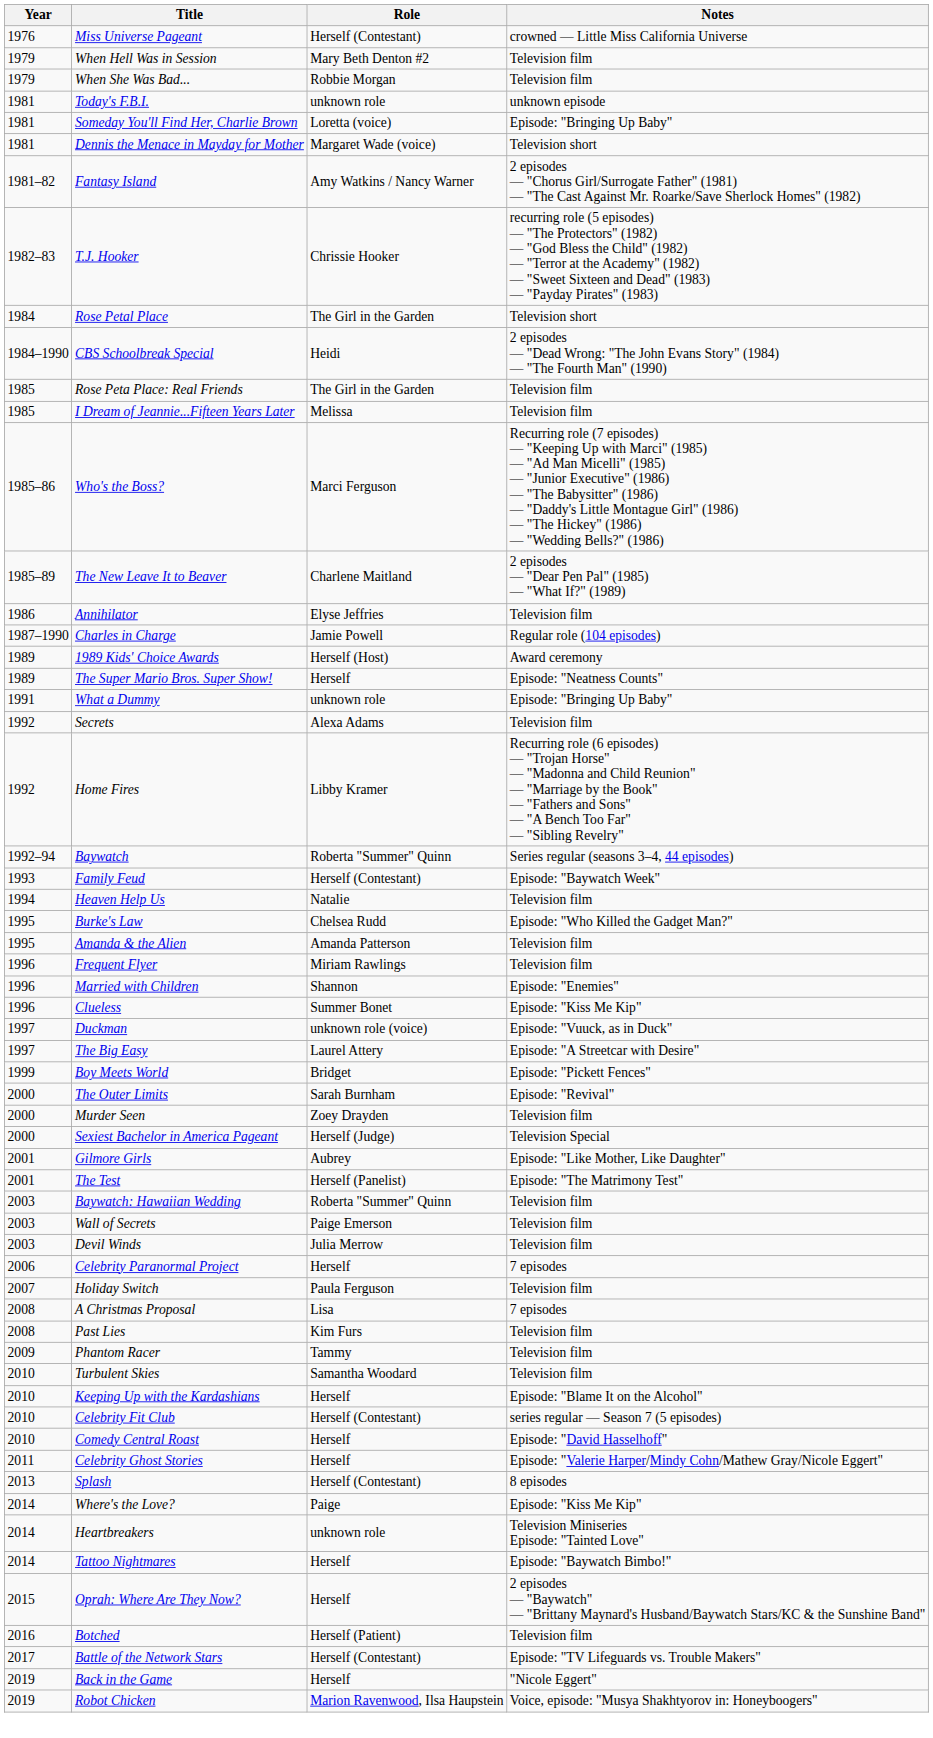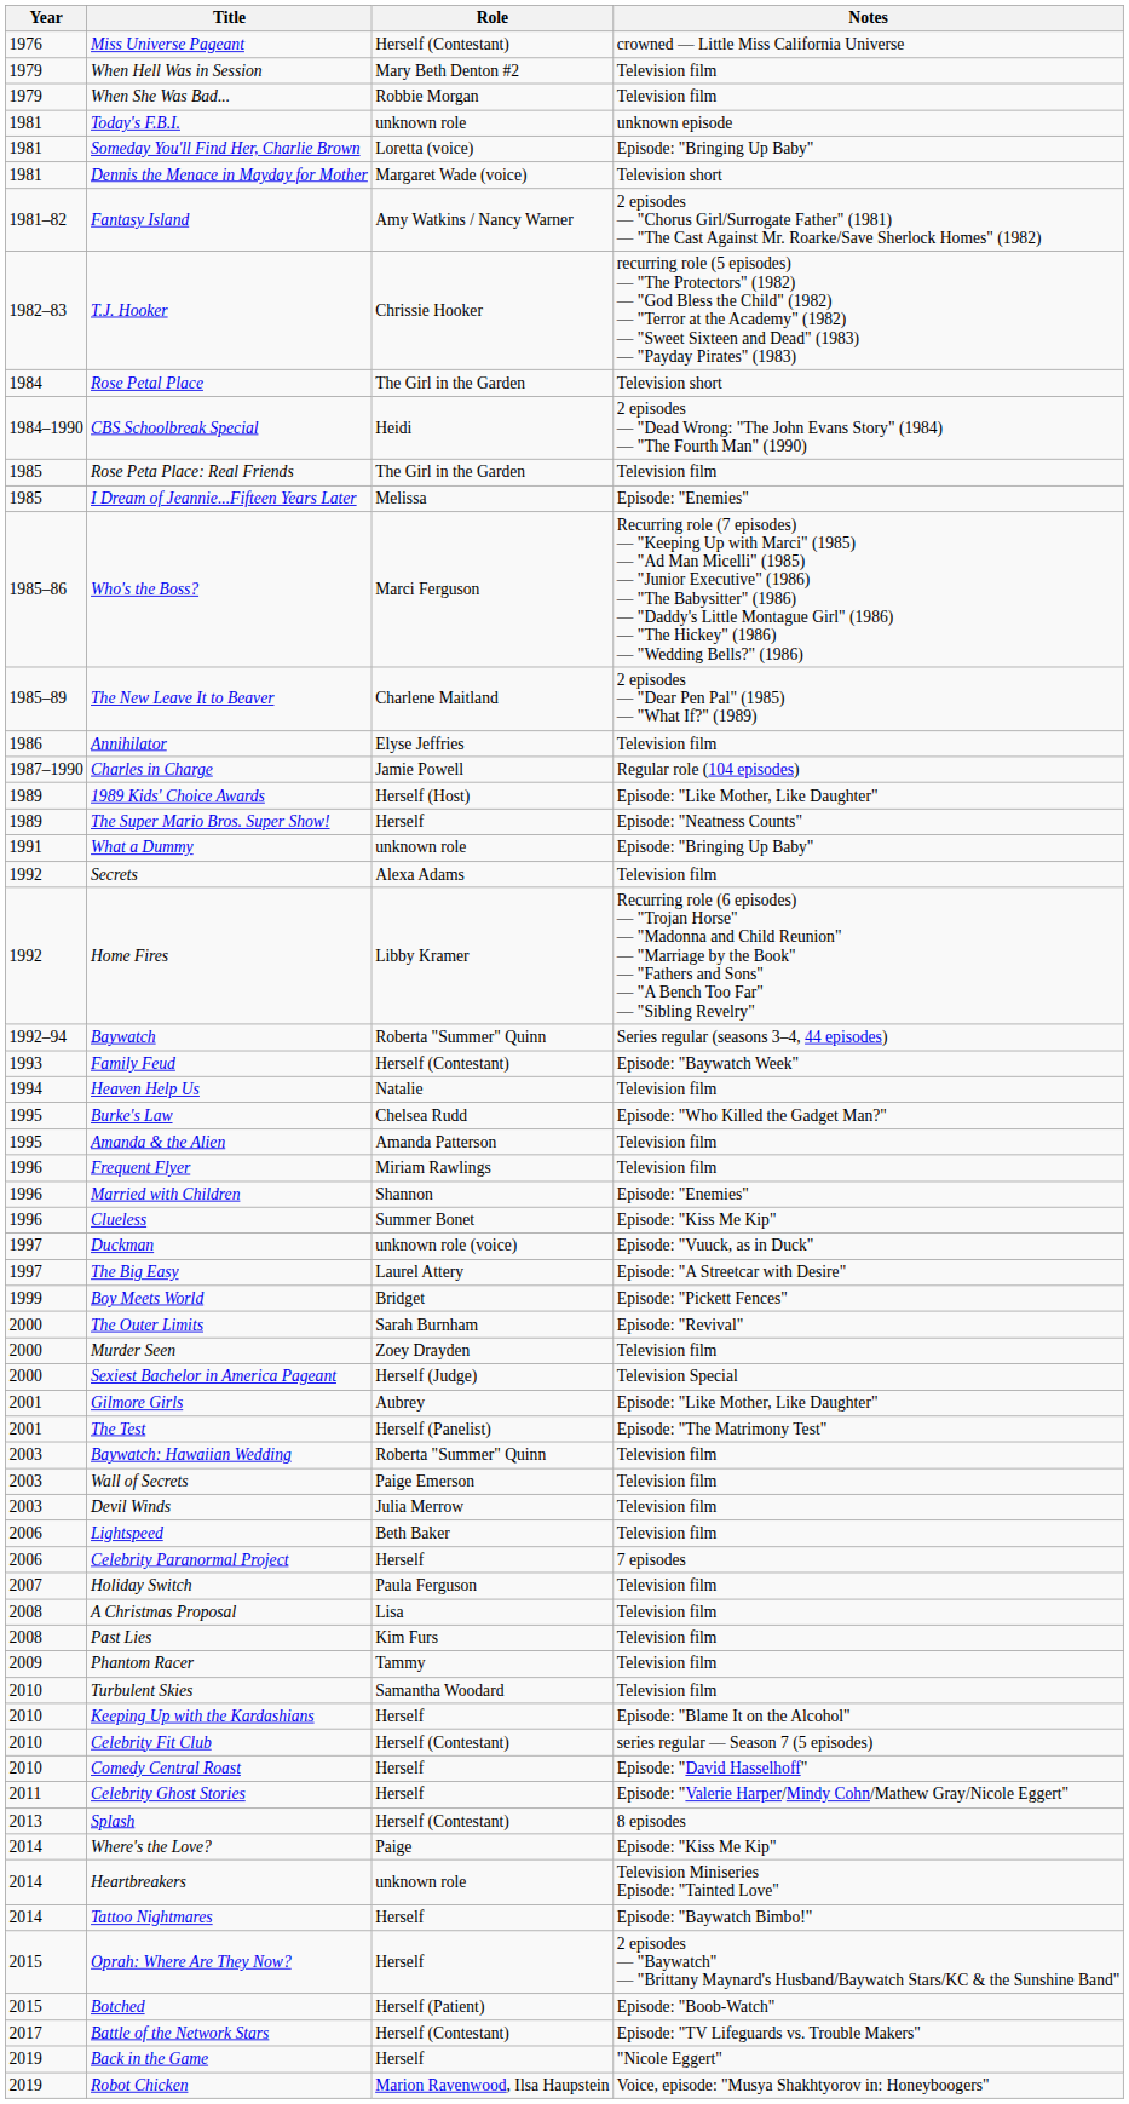 <table class="wikitable">
 <tr>
 <th>Year</th>
 <th>Title</th>
 <th>Role</th>
 <th>Notes</th>
 </tr>
 <tr>
 <td>1976</td>
 <td><em><a href='#'>Miss Universe Pageant</a></em></td>
 <td>Herself (Contestant)</td>
 <td>crowned — Little Miss California Universe</td>
 </tr>
 <tr>
 <td>1979</td>
 <td><em>When Hell Was in Session</em></td>
 <td>Mary Beth Denton #2</td>
 <td>Television film</td>
 </tr>
 <tr>
 <td>1979</td>
 <td><em>When She Was Bad...</em></td>
 <td>Robbie Morgan</td>
 <td>Television film</td>
 </tr>
 <tr>
 <td>1981</td>
 <td><em><a href='#'>Today's F.B.I.</a></em></td>
 <td>unknown role</td>
 <td>unknown episode</td>
 </tr>
 <tr>
 <td>1981</td>
 <td><em><a href='#'>Someday You'll Find Her, Charlie Brown</a></em></td>
 <td>Loretta (voice)</td>
 <td>Episode: "Bringing Up Baby"</td>
 </tr>
 <tr>
 <td>1981</td>
 <td><em><a href='#'>Dennis the Menace in Mayday for Mother</a></em></td>
 <td>Margaret Wade (voice)</td>
 <td>Television short</td>
 </tr>
 <tr>
 <td>1981–82</td>
 <td><em><a href='#'>Fantasy Island</a></em></td>
 <td>Amy Watkins / Nancy Warner</td>
 <td>2 episodes<br>— "Chorus Girl/Surrogate Father" (1981)<br>— "The Cast Against Mr. Roarke/Save Sherlock Homes" (1982)</td>
 </tr>
 <tr>
 <td>1982–83</td>
 <td><em><a href='#'>T.J. Hooker</a></em></td>
 <td>Chrissie Hooker</td>
 <td>recurring role (5 episodes)<br>— "The Protectors" (1982)<br>— "God Bless the Child" (1982)<br>— "Terror at the Academy" (1982)<br>— "Sweet Sixteen and Dead" (1983)<br>— "Payday Pirates" (1983)</td>
 </tr>
 <tr>
 <td>1984</td>
 <td><em><a href='#'>Rose Petal Place</a></em></td>
 <td>The Girl in the Garden</td>
 <td>Television short</td>
 </tr>
 <tr>
 <td>1984–1990</td>
 <td><em><a href='#'>CBS Schoolbreak Special</a></em></td>
 <td>Heidi</td>
 <td>2 episodes<br>— "Dead Wrong: "The John Evans Story" (1984)<br>— "The Fourth Man" (1990)</td>
 </tr>
 <tr>
 <td>1985</td>
 <td><em>Rose Peta Place: Real Friends</em></td>
 <td>The Girl in the Garden</td>
 <td>Television film</td>
 </tr>
 <tr>
 <td>1985</td>
 <td><em><a href='#'>I Dream of Jeannie...Fifteen Years Later</a></em></td>
 <td>Melissa</td>
-<td>Television film</td>
+<td>Episode: "Enemies"</td>
 </tr>
 <tr>
 <td>1985–86</td>
 <td><em><a href='#'>Who's the Boss?</a></em></td>
 <td>Marci Ferguson</td>
 <td>Recurring role (7 episodes)<br>— "Keeping Up with Marci" (1985)<br>— "Ad Man Micelli" (1985)<br>— "Junior Executive" (1986)<br>— "The Babysitter" (1986)<br>— "Daddy's Little Montague Girl" (1986)<br>— "The Hickey" (1986)<br>— "Wedding Bells?" (1986)</td>
 </tr>
 <tr>
 <td>1985–89</td>
 <td><em><a href='#'>The New Leave It to Beaver</a></em></td>
 <td>Charlene Maitland</td>
 <td>2 episodes<br>— "Dear Pen Pal" (1985)<br>— "What If?" (1989)</td>
 </tr>
 <tr>
 <td>1986</td>
 <td><em><a href='#'>Annihilator</a></em></td>
 <td>Elyse Jeffries</td>
 <td>Television film</td>
 </tr>
 <tr>
 <td>1987–1990</td>
 <td><em><a href='#'>Charles in Charge</a></em></td>
 <td>Jamie Powell</td>
 <td>Regular role (<a href='#'>104 episodes</a>)</td>
 </tr>
 <tr>
 <td>1989</td>
 <td><em><a href='#'>1989 Kids' Choice Awards</a></em></td>
 <td>Herself (Host)</td>
-<td>Award ceremony</td>
+<td>Episode: "Like Mother, Like Daughter"</td>
 </tr>
 <tr>
 <td>1989</td>
 <td><em><a href='#'>The Super Mario Bros. Super Show!</a></em></td>
 <td>Herself</td>
 <td>Episode: "Neatness Counts"</td>
 </tr>
 <tr>
 <td>1991</td>
 <td><em><a href='#'>What a Dummy</a></em></td>
 <td>unknown role</td>
 <td>Episode: "Bringing Up Baby"</td>
 </tr>
 <tr>
 <td>1992</td>
 <td><em>Secrets</em></td>
 <td>Alexa Adams</td>
 <td>Television film</td>
 </tr>
 <tr>
 <td>1992</td>
 <td><em>Home Fires</em></td>
 <td>Libby Kramer</td>
 <td>Recurring role (6 episodes)<br>— "Trojan Horse"<br>— "Madonna and Child Reunion"<br>— "Marriage by the Book"<br>— "Fathers and Sons"<br>— "A Bench Too Far"<br>— "Sibling Revelry"</td>
 </tr>
 <tr>
 <td>1992–94</td>
 <td><em><a href='#'>Baywatch</a></em></td>
 <td>Roberta "Summer" Quinn</td>
 <td>Series regular (seasons 3–4, <a href='#'>44 episodes</a>)</td>
 </tr>
 <tr>
 <td>1993</td>
 <td><em><a href='#'>Family Feud</a></em></td>
 <td>Herself (Contestant)</td>
 <td>Episode: "Baywatch Week"</td>
 </tr>
 <tr>
 <td>1994</td>
 <td><em><a href='#'>Heaven Help Us</a></em></td>
 <td>Natalie</td>
 <td>Television film</td>
 </tr>
 <tr>
 <td>1995</td>
 <td><em><a href='#'>Burke's Law</a></em></td>
 <td>Chelsea Rudd</td>
 <td>Episode: "Who Killed the Gadget Man?"</td>
 </tr>
 <tr>
 <td>1995</td>
 <td><em><a href='#'>Amanda & the Alien</a></em></td>
 <td>Amanda Patterson</td>
 <td>Television film</td>
 </tr>
 <tr>
 <td>1996</td>
 <td><em><a href='#'>Frequent Flyer</a></em></td>
 <td>Miriam Rawlings</td>
 <td>Television film</td>
 </tr>
 <tr>
 <td>1996</td>
 <td><em><a href='#'>Married with Children</a></em></td>
 <td>Shannon</td>
 <td>Episode: "Enemies"</td>
 </tr>
 <tr>
 <td>1996</td>
 <td><em><a href='#'>Clueless</a></em></td>
 <td>Summer Bonet</td>
 <td>Episode: "Kiss Me Kip"</td>
 </tr>
 <tr>
 <td>1997</td>
 <td><em><a href='#'>Duckman</a></em></td>
 <td>unknown role (voice)</td>
 <td>Episode: "Vuuck, as in Duck"</td>
 </tr>
 <tr>
 <td>1997</td>
 <td><em><a href='#'>The Big Easy</a></em></td>
 <td>Laurel Attery</td>
 <td>Episode: "A Streetcar with Desire"</td>
 </tr>
 <tr>
 <td>1999</td>
 <td><em><a href='#'>Boy Meets World</a></em></td>
 <td>Bridget</td>
 <td>Episode: "Pickett Fences"</td>
 </tr>
 <tr>
 <td>2000</td>
 <td><em><a href='#'>The Outer Limits</a></em></td>
 <td>Sarah Burnham</td>
 <td>Episode: "Revival"</td>
 </tr>
 <tr>
 <td>2000</td>
 <td><em>Murder Seen</em></td>
 <td>Zoey Drayden</td>
 <td>Television film</td>
 </tr>
 <tr>
 <td>2000</td>
 <td><em><a href='#'>Sexiest Bachelor in America Pageant</a></em></td>
 <td>Herself (Judge)</td>
 <td>Television Special</td>
 </tr>
 <tr>
 <td>2001</td>
 <td><em><a href='#'>Gilmore Girls</a></em></td>
 <td>Aubrey</td>
 <td>Episode: "Like Mother, Like Daughter"</td>
 </tr>
 <tr>
 <td>2001</td>
 <td><em><a href='#'>The Test</a></em></td>
 <td>Herself (Panelist)</td>
 <td>Episode: "The Matrimony Test"</td>
 </tr>
 <tr>
 <td>2003</td>
 <td><em><a href='#'>Baywatch: Hawaiian Wedding</a></em></td>
 <td>Roberta "Summer" Quinn</td>
 <td>Television film</td>
 </tr>
 <tr>
 <td>2003</td>
 <td><em>Wall of Secrets</em></td>
 <td>Paige Emerson</td>
 <td>Television film</td>
 </tr>
 <tr>
 <td>2003</td>
 <td><em>Devil Winds</em></td>
 <td>Julia Merrow</td>
 <td>Television film</td>
 </tr>
 <tr>
 <td>2006</td>
+<td><em><a href='#'>Lightspeed</a></em></td>
+<td>Beth Baker</td>
+<td>Television film</td>
+</tr>
+<tr>
+<td>2006</td>
 <td><em><a href='#'>Celebrity Paranormal Project</a></em></td>
 <td>Herself</td>
 <td>7 episodes</td>
 </tr>
 <tr>
 <td>2007</td>
 <td><em>Holiday Switch</em></td>
 <td>Paula Ferguson</td>
 <td>Television film</td>
 </tr>
 <tr>
 <td>2008</td>
 <td><em>A Christmas Proposal</em></td>
 <td>Lisa</td>
-<td>7 episodes</td>
+<td>Television film</td>
 </tr>
 <tr>
 <td>2008</td>
 <td><em>Past Lies</em></td>
 <td>Kim Furs</td>
 <td>Television film</td>
 </tr>
 <tr>
 <td>2009</td>
 <td><em>Phantom Racer</em></td>
 <td>Tammy</td>
 <td>Television film</td>
 </tr>
 <tr>
 <td>2010</td>
 <td><em>Turbulent Skies</em></td>
 <td>Samantha Woodard</td>
 <td>Television film</td>
 </tr>
 <tr>
 <td>2010</td>
 <td><em><a href='#'>Keeping Up with the Kardashians</a></em></td>
 <td>Herself</td>
 <td>Episode: "Blame It on the Alcohol"</td>
 </tr>
 <tr>
 <td>2010</td>
 <td><em><a href='#'>Celebrity Fit Club</a></em></td>
 <td>Herself (Contestant)</td>
 <td>series regular — Season 7 (5 episodes)</td>
 </tr>
 <tr>
 <td>2010</td>
 <td><em><a href='#'>Comedy Central Roast</a></em></td>
 <td>Herself</td>
 <td>Episode: "<a href='#'>David Hasselhoff</a>"</td>
 </tr>
 <tr>
 <td>2011</td>
 <td><em><a href='#'>Celebrity Ghost Stories</a></em></td>
 <td>Herself</td>
 <td>Episode: "<a href='#'>Valerie Harper</a>/<a href='#'>Mindy Cohn</a>/Mathew Gray/Nicole Eggert"</td>
 </tr>
 <tr>
 <td>2013</td>
 <td><em><a href='#'>Splash</a></em></td>
 <td>Herself (Contestant)</td>
 <td>8 episodes</td>
 </tr>
 <tr>
 <td>2014</td>
 <td><em>Where's the Love?</em></td>
 <td>Paige</td>
 <td>Episode: "Kiss Me Kip"</td>
 </tr>
 <tr>
 <td>2014</td>
 <td><em>Heartbreakers</em></td>
 <td>unknown role</td>
 <td>Television Miniseries<br>Episode: "Tainted Love"</td>
 </tr>
 <tr>
 <td>2014</td>
 <td><em><a href='#'>Tattoo Nightmares</a></em></td>
 <td>Herself</td>
 <td>Episode: "Baywatch Bimbo!"</td>
 </tr>
 <tr>
 <td>2015</td>
 <td><em><a href='#'>Oprah: Where Are They Now?</a></em></td>
 <td>Herself</td>
 <td>2 episodes<br>— "Baywatch"<br>— "Brittany Maynard's Husband/Baywatch Stars/KC & the Sunshine Band"</td>
 </tr>
 <tr>
-<td>2016</td>
+<td>2015</td>
 <td><em><a href='#'>Botched</a></em></td>
 <td>Herself (Patient)</td>
-<td>Television film</td>
+<td>Episode: "Boob-Watch"</td>
 </tr>
 <tr>
 <td>2017</td>
 <td><em><a href='#'>Battle of the Network Stars</a></em></td>
 <td>Herself (Contestant)</td>
 <td>Episode: "TV Lifeguards vs. Trouble Makers"</td>
 </tr>
 <tr>
 <td>2019</td>
 <td><em><a href='#'>Back in the Game</a></em></td>
 <td>Herself</td>
 <td>"Nicole Eggert"</td>
 </tr>
 <tr>
 <td>2019</td>
 <td><em><a href='#'>Robot Chicken</a></em></td>
 <td><a href='#'>Marion Ravenwood</a>, Ilsa Haupstein</td>
 <td>Voice, episode: "Musya Shakhtyorov in: Honeyboogers"</td>
 </tr>
 </table>
